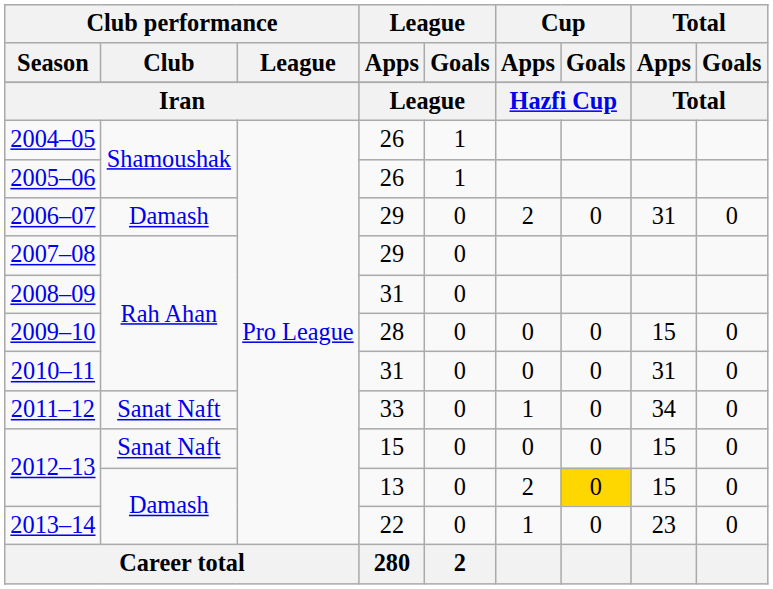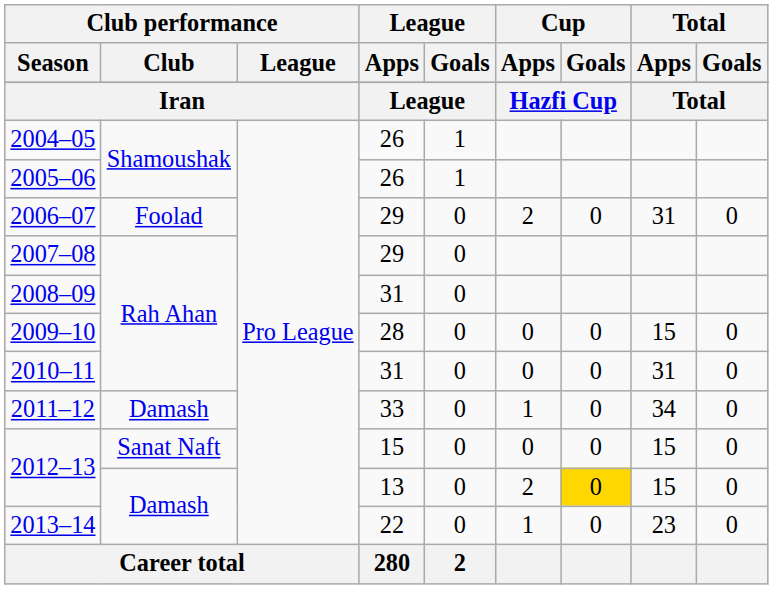 <table class="wikitable" style="text-align:center">
 <tr>
 <th colspan=3>Club performance</th>
 <th colspan=2>League</th>
 <th colspan=2>Cup</th>
 <th colspan=2>Total</th>
 </tr>
 <tr>
 <th>Season</th>
 <th>Club</th>
 <th>League</th>
 <th>Apps</th>
 <th>Goals</th>
 <th>Apps</th>
 <th>Goals</th>
 <th>Apps</th>
 <th>Goals</th>
 </tr>
 <tr>
 </tr>
 <tr>
 <th colspan=3>Iran</th>
 <th colspan=2>League</th>
 <th colspan=2><a href='#'>Hazfi Cup</a></th>
 <th colspan=2>Total</th>
 </tr>
 <tr>
 <td><a href='#'>2004–05</a></td>
 <td rowspan=2><a href='#'>Shamoushak</a></td>
 <td rowspan=11><a href='#'>Pro League</a></td>
 <td>26</td>
 <td>1</td>
 <td></td>
 <td></td>
 <td></td>
 <td></td>
 </tr>
 <tr>
 <td><a href='#'>2005–06</a></td>
 <td>26</td>
 <td>1</td>
 <td></td>
 <td></td>
 <td></td>
 <td></td>
 </tr>
 <tr>
 <td><a href='#'>2006–07</a></td>
-<td rowspan=1><a href='#'>Damash</a></td>
+<td rowspan=1><a href='#'>Foolad</a></td>
 <td>29</td>
 <td>0</td>
 <td>2</td>
 <td>0</td>
 <td>31</td>
 <td>0</td>
 </tr>
 <tr>
 <td><a href='#'>2007–08</a></td>
 <td rowspan=4><a href='#'>Rah Ahan</a></td>
 <td>29</td>
 <td>0</td>
 <td></td>
 <td></td>
 <td></td>
 <td></td>
 </tr>
 <tr>
 <td><a href='#'>2008–09</a></td>
 <td>31</td>
 <td>0</td>
 <td></td>
 <td></td>
 <td></td>
 <td></td>
 </tr>
 <tr>
 <td><a href='#'>2009–10</a></td>
 <td>28</td>
 <td>0</td>
 <td>0</td>
 <td>0</td>
 <td>15</td>
 <td>0</td>
 </tr>
 <tr>
 <td><a href='#'>2010–11</a></td>
 <td>31</td>
 <td>0</td>
 <td>0</td>
 <td>0</td>
 <td>31</td>
 <td>0</td>
 </tr>
 <tr>
 <td><a href='#'>2011–12</a></td>
-<td rowspan=1><a href='#'>Sanat Naft</a></td>
+<td rowspan=1><a href='#'>Damash</a></td>
 <td>33</td>
 <td>0</td>
 <td>1</td>
 <td>0</td>
 <td>34</td>
 <td>0</td>
 </tr>
 <tr>
 <td rowspan=2><a href='#'>2012–13</a></td>
 <td rowspan=1><a href='#'>Sanat Naft</a></td>
 <td>15</td>
 <td>0</td>
 <td>0</td>
 <td>0</td>
 <td>15</td>
 <td>0</td>
 </tr>
 <tr>
 <td rowspan=2><a href='#'>Damash</a></td>
 <td>13</td>
 <td>0</td>
 <td>2</td>
 <td style="background: gold;">0</td>
 <td>15</td>
 <td>0</td>
 </tr>
 <tr>
 <td><a href='#'>2013–14</a></td>
 <td>22</td>
 <td>0</td>
 <td>1</td>
 <td>0</td>
 <td>23</td>
 <td>0</td>
 </tr>
 <tr>
 <th colspan=3>Career total</th>
 <th>280</th>
 <th>2</th>
 <th></th>
 <th></th>
 <th></th>
 <th></th>
 </tr>
 </table>
